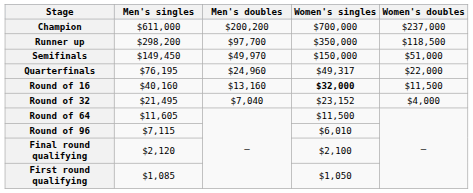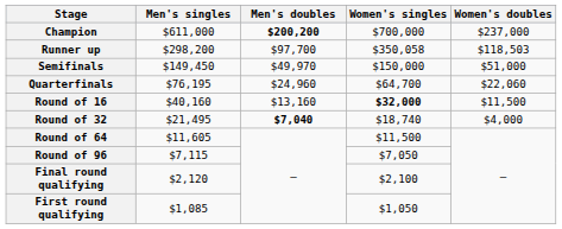 <table class="wikitable" style="margin:1em auto; text-align:center;">
 <tr bgcolor=#d1e4fd>
 <th width=150>Stage</th>
 <th width=120>Men's singles</th>
 <th width=120>Men's doubles</th>
 <th width=120>Women's singles</th>
 <th width=120>Women's doubles</th>
 </tr>
 <tr>
 <th>Champion</th>
 <td>$611,000</td>
-<td>$200,200</td>
+<td><strong>$200,200</strong></td>
 <td>$700,000</td>
 <td>$237,000</td>
 </tr>
 <tr>
 <th>Runner up</th>
 <td>$298,200</td>
 <td>$97,700</td>
-<td>$350,000</td>
-<td>$118,500</td>
+<td>$350,058</td>
+<td>$118,503</td>
 </tr>
 <tr>
 <th>Semifinals</th>
 <td>$149,450</td>
 <td>$49,970</td>
 <td>$150,000</td>
 <td>$51,000</td>
 </tr>
 <tr>
 <th>Quarterfinals</th>
 <td>$76,195</td>
 <td>$24,960</td>
-<td>$49,317</td>
-<td>$22,000</td>
+<td>$64,700</td>
+<td>$22,060</td>
 </tr>
 <tr>
 <th>Round of 16</th>
 <td>$40,160</td>
 <td>$13,160</td>
 <td><strong>$32,000</strong></td>
 <td>$11,500</td>
 </tr>
 <tr>
 <th>Round of 32</th>
 <td>$21,495</td>
-<td>$7,040</td>
-<td>$23,152</td>
+<td><strong>$7,040</strong></td>
+<td>$18,740</td>
 <td>$4,000</td>
 </tr>
 <tr>
 <th>Round of 64</th>
 <td>$11,605</td>
 <td rowspan=4>–</td>
 <td>$11,500</td>
 <td rowspan=4>–</td>
 </tr>
 <tr>
 <th>Round of 96</th>
 <td>$7,115</td>
-<td>$6,010</td>
+<td>$7,050</td>
 </tr>
 <tr>
 <th>Final round qualifying</th>
 <td>$2,120</td>
 <td>$2,100</td>
 </tr>
 <tr>
 <th>First round qualifying</th>
 <td>$1,085</td>
 <td>$1,050</td>
 </tr>
 </table>
